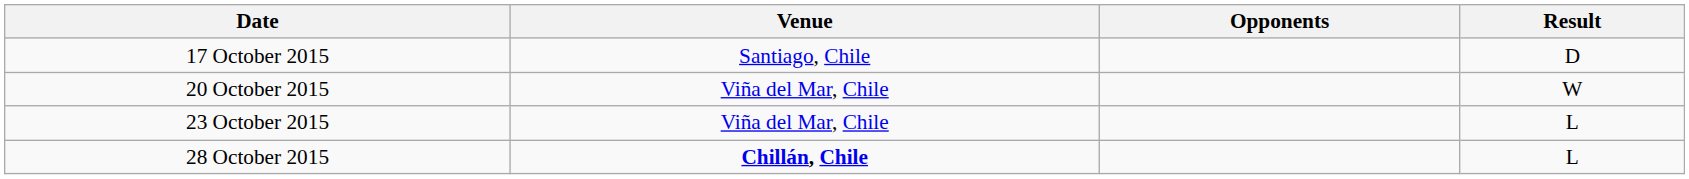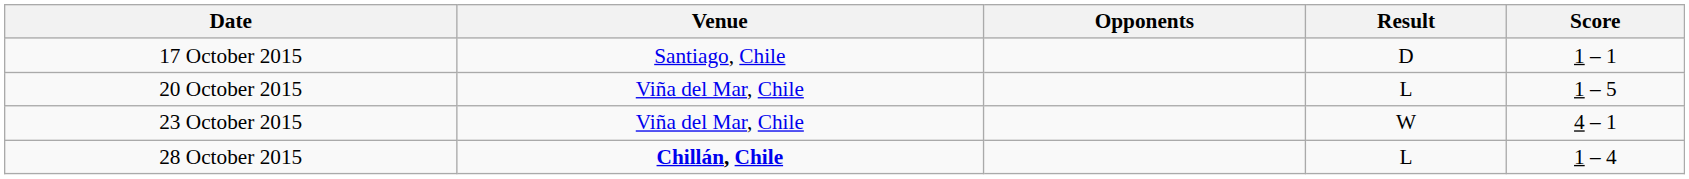 <table class="wikitable"  style="text-align:center; width:100%;">
 <tr>
 <th>Date</th>
 <th>Venue</th>
 <th>Opponents</th>
 <th>Result</th>
+<th>Score</th>
 </tr>
 <tr>
 <td>17 October 2015</td>
 <td><a href='#'>Santiago</a>, <a href='#'>Chile</a></td>
 <td></td>
 <td>D</td>
+<td><u>1</u> – 1</td>
 </tr>
 <tr>
 <td>20 October 2015</td>
 <td><a href='#'>Viña del Mar</a>, <a href='#'>Chile</a></td>
 <td></td>
-<td>W</td>
+<td>L</td>
+<td><u>1</u> – 5</td>
 </tr>
 <tr>
 <td>23 October 2015</td>
 <td><a href='#'>Viña del Mar</a>, <a href='#'>Chile</a></td>
 <td></td>
-<td>L</td>
+<td>W</td>
+<td><u>4</u> – 1</td>
 </tr>
 <tr>
 <td>28 October 2015</td>
 <td><strong><a href='#'>Chillán</a>, <a href='#'>Chile</a></strong></td>
 <td></td>
 <td>L</td>
+<td><u>1</u> – 4</td>
 </tr>
 </table>
